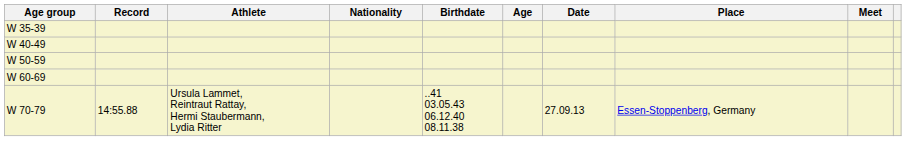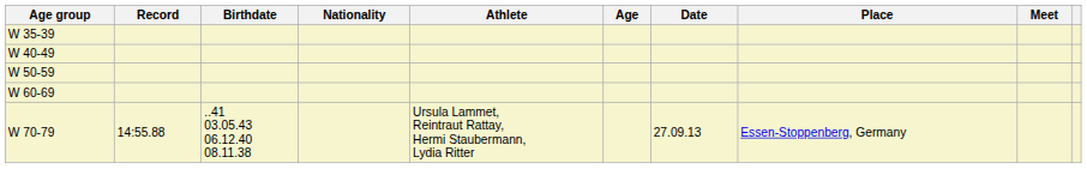 <table class="wikitable" style="font-size:90%; width: 100%;">
 <tr>
 <th>Age group</th>
 <th>Record</th>
+<th>Birthdate</th>
+<th>Nationality</th>
 <th>Athlete</th>
-<th>Nationality</th>
-<th>Birthdate</th>
 <th>Age</th>
 <th>Date</th>
 <th>Place</th>
 <th>Meet</th>
 <th></th>
 </tr>
 <tr style="background:#f6F5CE;">
 <td>W 35-39</td>
 <td></td>
 <td></td>
 <td></td>
 <td></td>
 <td></td>
 <td></td>
 <td></td>
 <td></td>
 <td></td>
 </tr>
 <tr style="background:#f6F5CE;">
 <td>W 40-49</td>
 <td></td>
 <td></td>
 <td></td>
 <td></td>
 <td></td>
 <td></td>
 <td></td>
 <td></td>
 <td></td>
 </tr>
 <tr style="background:#f6F5CE;">
 <td>W 50-59</td>
 <td></td>
 <td></td>
 <td></td>
 <td></td>
 <td></td>
 <td></td>
 <td></td>
 <td></td>
 <td></td>
 </tr>
 <tr style="background:#f6F5CE;">
 <td>W 60-69</td>
 <td></td>
 <td></td>
 <td></td>
 <td></td>
 <td></td>
 <td></td>
 <td></td>
 <td></td>
 <td></td>
 </tr>
 <tr style="background:#f6F5CE;">
 <td>W 70-79</td>
 <td>14:55.88</td>
+<td>..41<br>03.05.43<br>06.12.40<br>08.11.38</td>
+<td></td>
 <td>Ursula Lammet,<br>Reintraut Rattay,<br>Hermi Staubermann,<br>Lydia Ritter</td>
-<td></td>
-<td>..41<br>03.05.43<br>06.12.40<br>08.11.38</td>
 <td></td>
 <td>27.09.13</td>
 <td><a href='#'>Essen-Stoppenberg</a>, Germany</td>
 <td></td>
 <td></td>
 </tr>
 </table>
